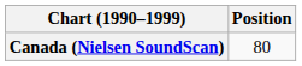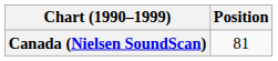 <table class="wikitable plainrowheaders" style="text-align:center">
 <tr>
 <th>Chart (1990–1999)</th>
 <th>Position</th>
 </tr>
 <tr>
 <th scope="row">Canada (<a href='#'>Nielsen SoundScan</a>)</th>
-<td>80</td>
+<td>81</td>
 </tr>
 </table>
